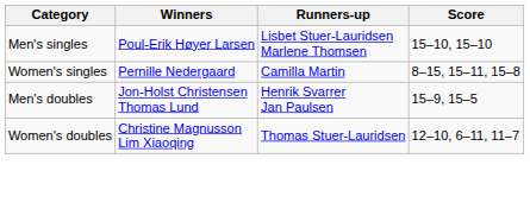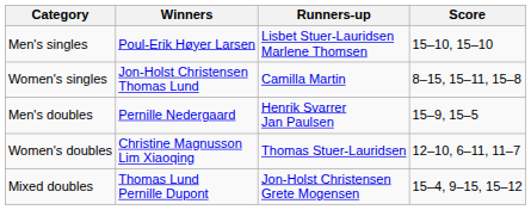 <table class="wikitable">
 <tr>
 <th>Category</th>
 <th>Winners</th>
 <th>Runners-up</th>
 <th>Score</th>
 </tr>
 <tr>
 <td>Men's singles</td>
 <td> <a href='#'>Poul-Erik Høyer Larsen</a></td>
 <td> <a href='#'>Lisbet Stuer-Lauridsen</a><br> <a href='#'>Marlene Thomsen</a></td>
 <td>15–10, 15–10</td>
 </tr>
 <tr>
 <td>Women's singles</td>
-<td> <a href='#'>Pernille Nedergaard</a></td>
+<td> <a href='#'>Jon-Holst Christensen</a><br> <a href='#'>Thomas Lund</a></td>
 <td> <a href='#'>Camilla Martin</a></td>
 <td>8–15, 15–11, 15–8</td>
 </tr>
 <tr>
 <td>Men's doubles</td>
-<td> <a href='#'>Jon-Holst Christensen</a><br> <a href='#'>Thomas Lund</a></td>
+<td> <a href='#'>Pernille Nedergaard</a></td>
 <td> <a href='#'>Henrik Svarrer</a><br> <a href='#'>Jan Paulsen</a></td>
 <td>15–9, 15–5</td>
 </tr>
 <tr>
 <td>Women's doubles</td>
 <td> <a href='#'>Christine Magnusson</a><br> <a href='#'>Lim Xiaoqing</a></td>
 <td> <a href='#'>Thomas Stuer-Lauridsen</a></td>
 <td>12–10, 6–11, 11–7</td>
 </tr>
+<tr>
+<td>Mixed doubles</td>
+<td> <a href='#'>Thomas Lund</a><br> <a href='#'>Pernille Dupont</a></td>
+<td> <a href='#'>Jon-Holst Christensen</a><br> <a href='#'>Grete Mogensen</a></td>
+<td>15–4, 9–15, 15–12</td>
+</tr>
 </table>
